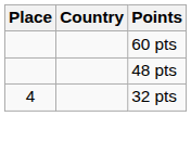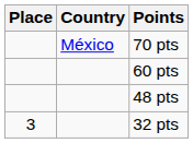 <table class=wikitable>
 <tr>
 <th>Place</th>
 <th>Country</th>
 <th>Points</th>
+</tr>
+<tr>
+<td align=center></td>
+<td> <a href='#'>México</a></td>
+<td>70 pts</td>
 </tr>
 <tr>
 <td align=center></td>
 <td></td>
 <td>60 pts</td>
 </tr>
 <tr>
 <td align=center></td>
 <td></td>
 <td>48 pts</td>
 </tr>
 <tr>
-<td align=center>4</td>
+<td align=center>3</td>
 <td></td>
 <td>32 pts</td>
 </tr>
 </table>
